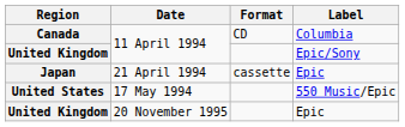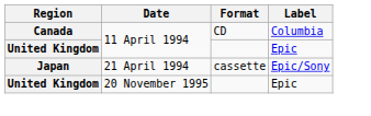 <table class="wikitable plainrowheaders">
 <tr>
 <th scope="col">Region</th>
 <th scope="col">Date</th>
 <th scope="col">Format</th>
 <th scope="col">Label</th>
 </tr>
 <tr>
 <th scope="row">Canada</th>
 <td rowspan="2">11 April 1994</td>
 <td>CD</td>
 <td><a href='#'>Columbia</a></td>
 </tr>
 <tr>
 <th scope="row">United Kingdom</th>
 <td></td>
-<td><a href='#'>Epic/Sony</a></td>
+<td><a href='#'>Epic</a></td>
 </tr>
 <tr>
 <th scope="row">Japan</th>
 <td>21 April 1994</td>
 <td>cassette</td>
-<td><a href='#'>Epic</a></td>
-</tr>
-<tr>
-<th scope="row">United States</th>
-<td>17 May 1994</td>
-<td></td>
-<td><a href='#'>550 Music</a>/Epic</td>
+<td><a href='#'>Epic/Sony</a></td>
 </tr>
 <tr>
 <th scope="row">United Kingdom</th>
 <td>20 November 1995</td>
 <td></td>
 <td>Epic</td>
 </tr>
 </table>
